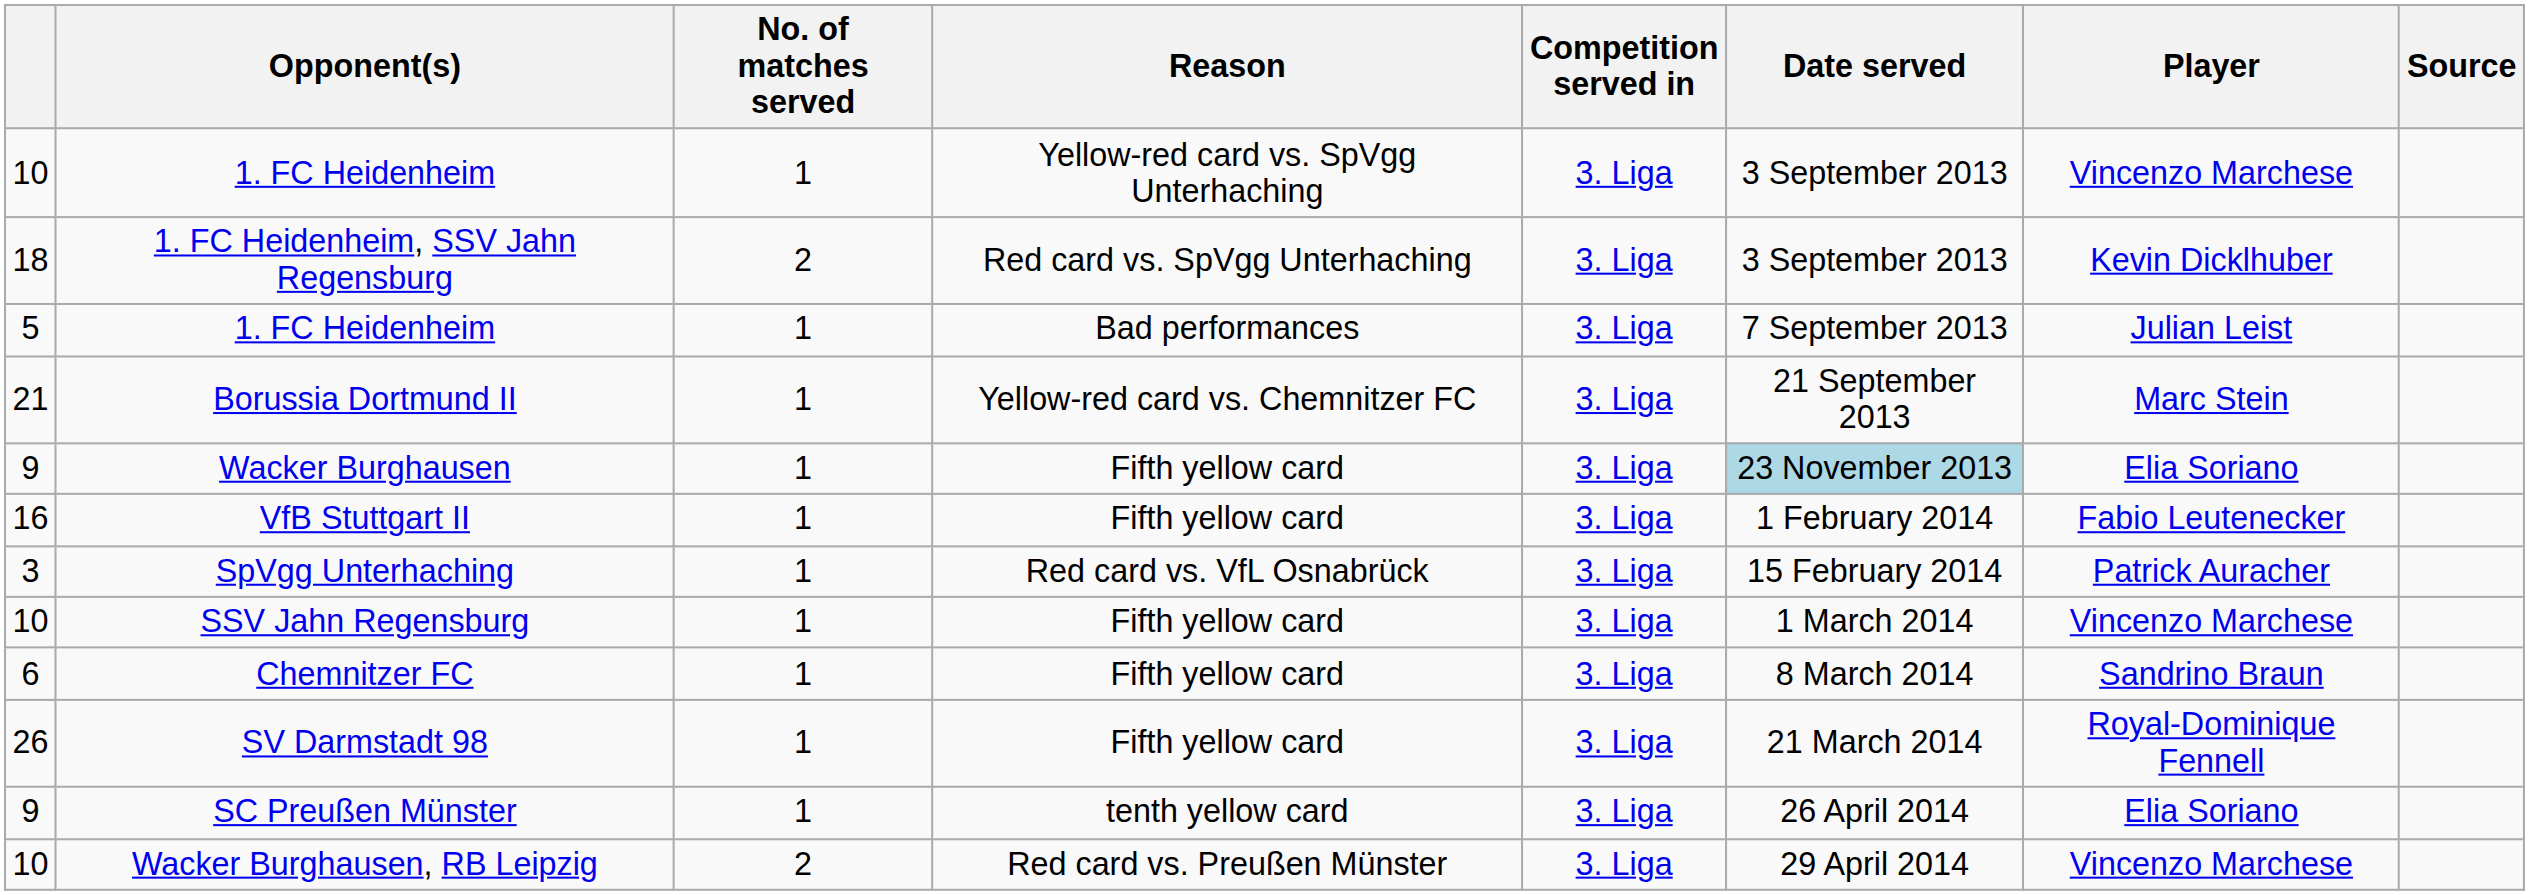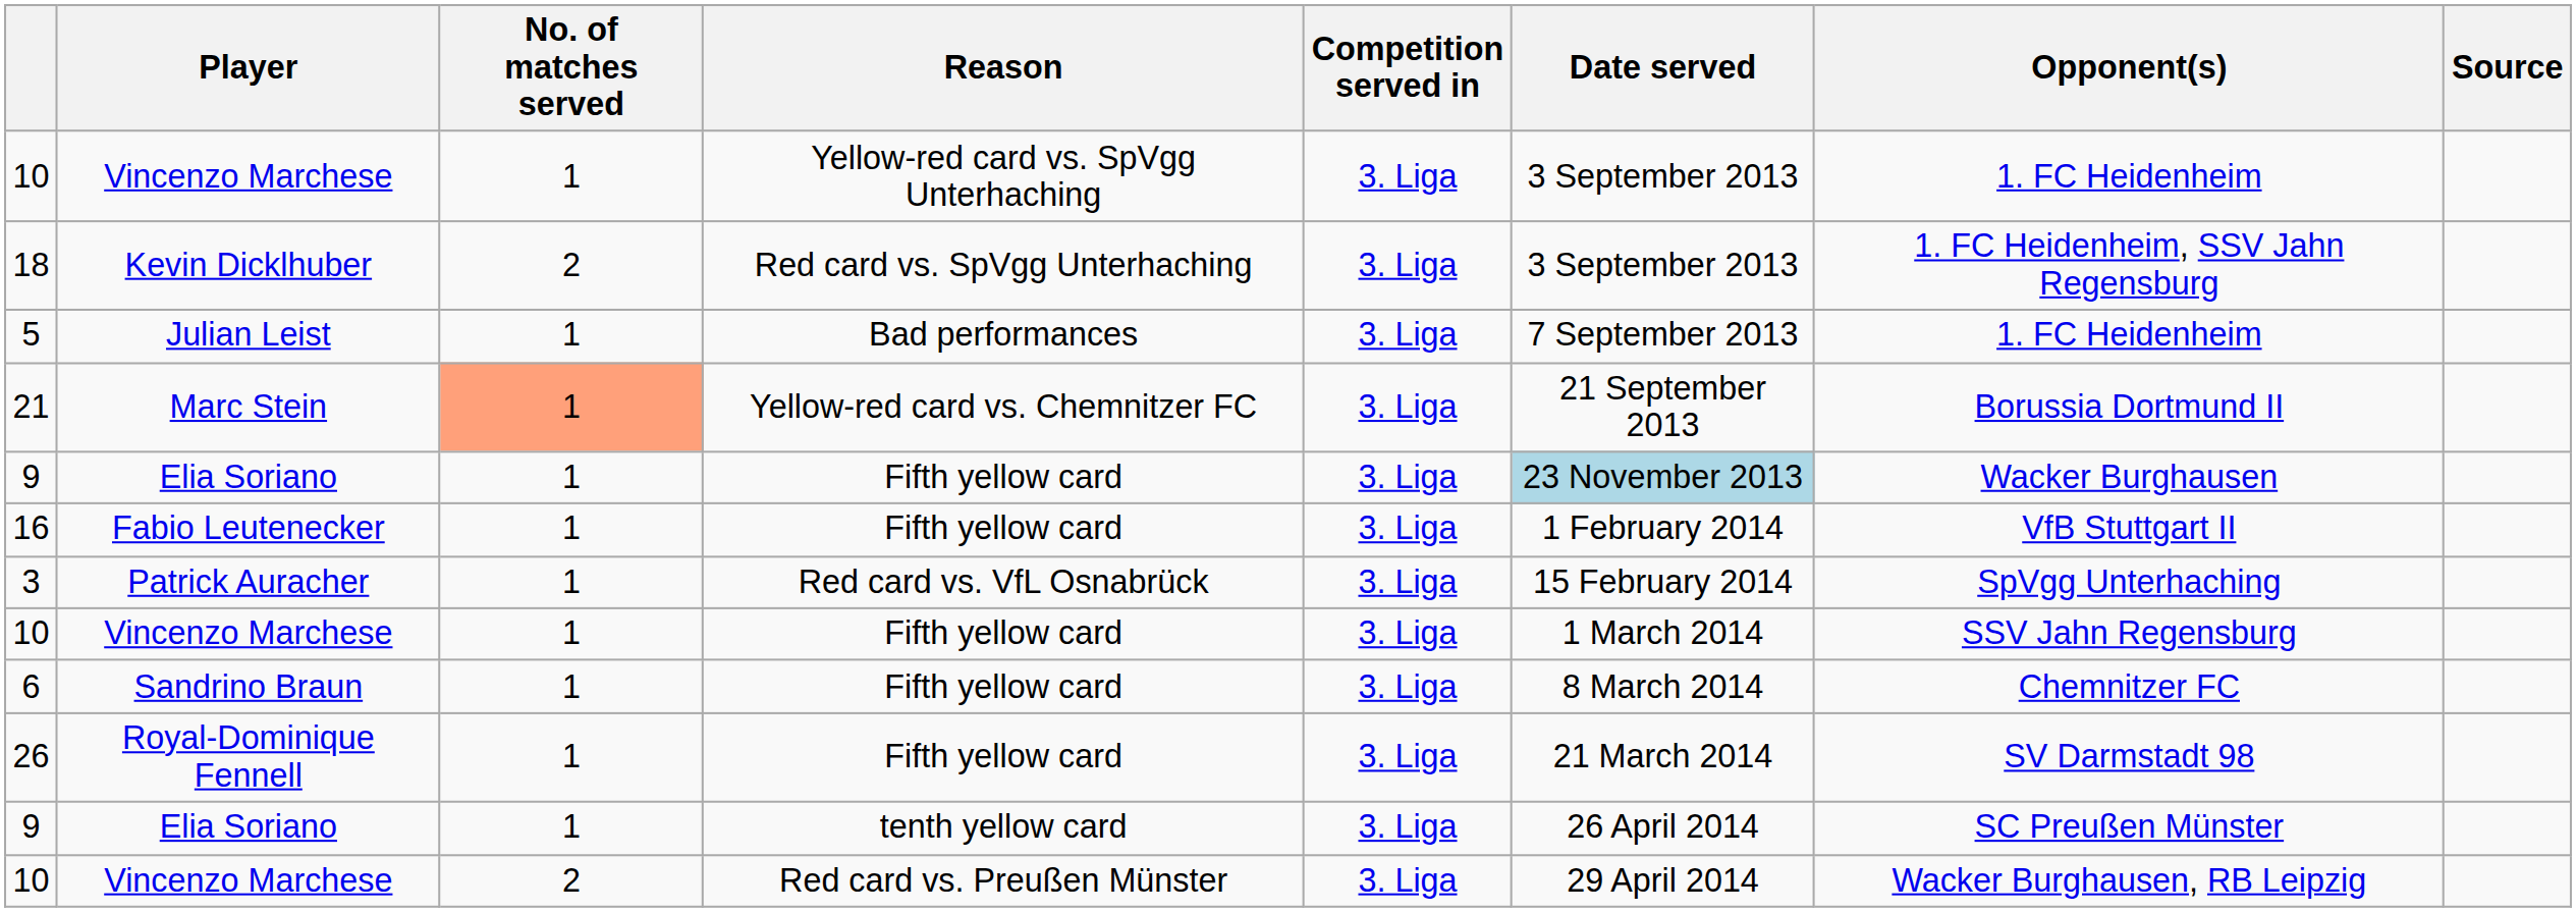 <table class="wikitable" style="text-align: center">
 <tr>
 <th></th>
-<th>Opponent(s)</th>
+<th>Player</th>
 <th>No. of <br> matches served</th>
 <th>Reason</th>
 <th>Competition <br> served in</th>
 <th>Date served</th>
-<th>Player</th>
+<th>Opponent(s)</th>
 <th>Source</th>
 </tr>
 <tr>
 <td>10</td>
-<td><a href='#'>1. FC Heidenheim</a></td>
+<td><a href='#'>Vincenzo Marchese</a></td>
 <td>1</td>
 <td>Yellow-red card vs. SpVgg Unterhaching</td>
 <td><a href='#'>3. Liga</a></td>
 <td>3 September 2013</td>
-<td><a href='#'>Vincenzo Marchese</a></td>
+<td><a href='#'>1. FC Heidenheim</a></td>
 <td></td>
 </tr>
 <tr>
 <td>18</td>
-<td><a href='#'>1. FC Heidenheim</a>, <a href='#'>SSV Jahn Regensburg</a></td>
+<td><a href='#'>Kevin Dicklhuber</a></td>
 <td>2</td>
 <td>Red card vs. SpVgg Unterhaching</td>
 <td><a href='#'>3. Liga</a></td>
 <td>3 September 2013</td>
-<td><a href='#'>Kevin Dicklhuber</a></td>
+<td><a href='#'>1. FC Heidenheim</a>, <a href='#'>SSV Jahn Regensburg</a></td>
 <td></td>
 </tr>
 <tr>
 <td>5</td>
-<td><a href='#'>1. FC Heidenheim</a></td>
+<td><a href='#'>Julian Leist</a></td>
 <td>1</td>
 <td>Bad performances</td>
 <td><a href='#'>3. Liga</a></td>
 <td>7 September 2013</td>
-<td><a href='#'>Julian Leist</a></td>
+<td><a href='#'>1. FC Heidenheim</a></td>
 <td></td>
 </tr>
 <tr>
 <td>21</td>
-<td><a href='#'>Borussia Dortmund II</a></td>
-<td>1</td>
+<td><a href='#'>Marc Stein</a></td>
+<td style="background: lightsalmon;">1</td>
 <td>Yellow-red card vs. Chemnitzer FC</td>
 <td><a href='#'>3. Liga</a></td>
 <td>21 September 2013</td>
-<td><a href='#'>Marc Stein</a></td>
+<td><a href='#'>Borussia Dortmund II</a></td>
 <td></td>
 </tr>
 <tr>
 <td>9</td>
-<td><a href='#'>Wacker Burghausen</a></td>
+<td><a href='#'>Elia Soriano</a></td>
 <td>1</td>
 <td>Fifth yellow card</td>
 <td><a href='#'>3. Liga</a></td>
 <td style="background: lightblue;">23 November 2013</td>
-<td><a href='#'>Elia Soriano</a></td>
+<td><a href='#'>Wacker Burghausen</a></td>
 <td></td>
 </tr>
 <tr>
 <td>16</td>
-<td><a href='#'>VfB Stuttgart II</a></td>
+<td><a href='#'>Fabio Leutenecker</a></td>
 <td>1</td>
 <td>Fifth yellow card</td>
 <td><a href='#'>3. Liga</a></td>
 <td>1 February 2014</td>
-<td><a href='#'>Fabio Leutenecker</a></td>
+<td><a href='#'>VfB Stuttgart II</a></td>
 <td></td>
 </tr>
 <tr>
 <td>3</td>
-<td><a href='#'>SpVgg Unterhaching</a></td>
+<td><a href='#'>Patrick Auracher</a></td>
 <td>1</td>
 <td>Red card vs. VfL Osnabrück</td>
 <td><a href='#'>3. Liga</a></td>
 <td>15 February 2014</td>
-<td><a href='#'>Patrick Auracher</a></td>
+<td><a href='#'>SpVgg Unterhaching</a></td>
 <td></td>
 </tr>
 <tr>
 <td>10</td>
-<td><a href='#'>SSV Jahn Regensburg</a></td>
+<td><a href='#'>Vincenzo Marchese</a></td>
 <td>1</td>
 <td>Fifth yellow card</td>
 <td><a href='#'>3. Liga</a></td>
 <td>1 March 2014</td>
-<td><a href='#'>Vincenzo Marchese</a></td>
+<td><a href='#'>SSV Jahn Regensburg</a></td>
 <td></td>
 </tr>
 <tr>
 <td>6</td>
-<td><a href='#'>Chemnitzer FC</a></td>
+<td><a href='#'>Sandrino Braun</a></td>
 <td>1</td>
 <td>Fifth yellow card</td>
 <td><a href='#'>3. Liga</a></td>
 <td>8 March 2014</td>
-<td><a href='#'>Sandrino Braun</a></td>
+<td><a href='#'>Chemnitzer FC</a></td>
 <td></td>
 </tr>
 <tr>
 <td>26</td>
-<td><a href='#'>SV Darmstadt 98</a></td>
+<td><a href='#'>Royal-Dominique Fennell</a></td>
 <td>1</td>
 <td>Fifth yellow card</td>
 <td><a href='#'>3. Liga</a></td>
 <td>21 March 2014</td>
-<td><a href='#'>Royal-Dominique Fennell</a></td>
+<td><a href='#'>SV Darmstadt 98</a></td>
 <td></td>
 </tr>
 <tr>
 <td>9</td>
-<td><a href='#'>SC Preußen Münster</a></td>
+<td><a href='#'>Elia Soriano</a></td>
 <td>1</td>
 <td>tenth yellow card</td>
 <td><a href='#'>3. Liga</a></td>
 <td>26 April 2014</td>
-<td><a href='#'>Elia Soriano</a></td>
+<td><a href='#'>SC Preußen Münster</a></td>
 <td></td>
 </tr>
 <tr>
 <td>10</td>
-<td><a href='#'>Wacker Burghausen</a>, <a href='#'>RB Leipzig</a></td>
+<td><a href='#'>Vincenzo Marchese</a></td>
 <td>2</td>
 <td>Red card vs. Preußen Münster</td>
 <td><a href='#'>3. Liga</a></td>
 <td>29 April 2014</td>
-<td><a href='#'>Vincenzo Marchese</a></td>
+<td><a href='#'>Wacker Burghausen</a>, <a href='#'>RB Leipzig</a></td>
 <td></td>
 </tr>
 </table>
